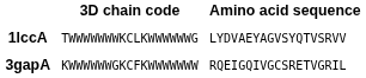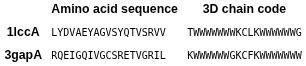 <table cellpadding="5">
 <tr>
 <th></th>
+<th>Amino acid sequence</th>
 <th>3D chain code</th>
-<th>Amino acid sequence</th>
 </tr>
 <tr>
 <th>1lccA</th>
+<td><code>LYDVAEYAGVSYQTVSRVV</code></td>
 <td><code>TWWWWWWWKCLKWWWWWWG</code></td>
-<td><code>LYDVAEYAGVSYQTVSRVV</code></td>
 </tr>
 <tr>
 <th>3gapA</th>
+<td><code>RQEIGQIVGCSRETVGRIL</code></td>
 <td><code>KWWWWWWGKCFKWWWWWWW</code></td>
-<td><code>RQEIGQIVGCSRETVGRIL</code></td>
 </tr>
 </table>
